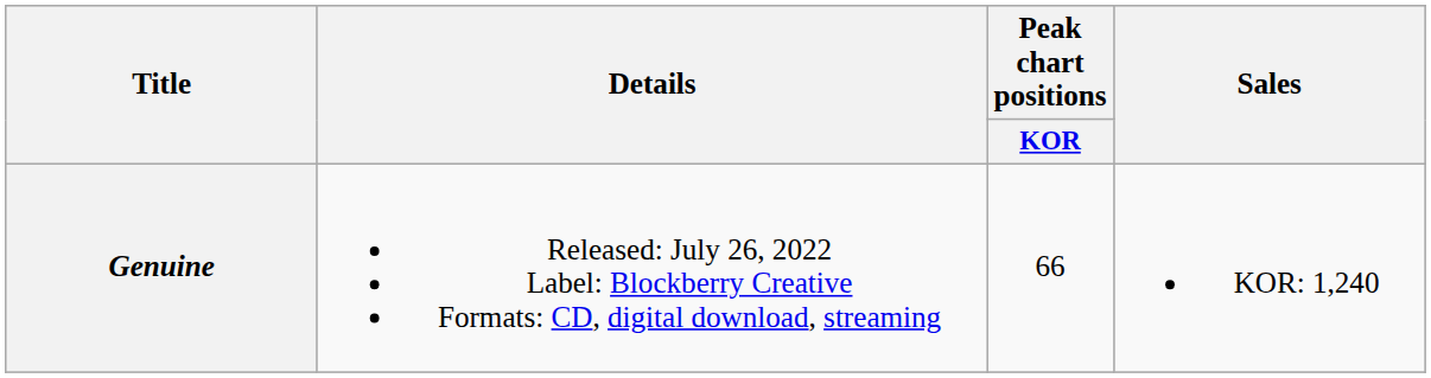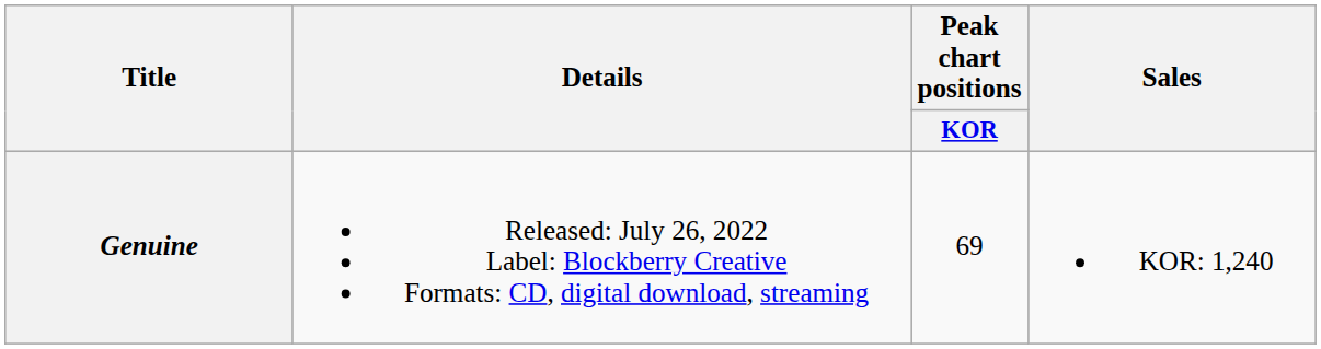 <table class="wikitable plainrowheaders" style="text-align:center">
 <tr>
 <th rowspan="2" style="width:10em">Title</th>
 <th rowspan="2" style="width:22em">Details</th>
 <th scope="col" colspan="1">Peak chart positions</th>
 <th rowspan="2" style="width:10em">Sales</th>
 </tr>
 <tr>
 <th scope="col" style="font-size:90%; width:2.5em"><a href='#'>KOR</a><br></th>
 </tr>
 <tr>
 <th scope="row"><em>Genuine</em></th>
 <td><br><ul><li>Released: July 26, 2022</li><li>Label: <a href='#'>Blockberry Creative</a></li><li>Formats: <a href='#'>CD</a>, <a href='#'>digital download</a>, <a href='#'>streaming</a></li></ul></td>
-<td>66</td>
+<td>69</td>
 <td><br><ul><li>KOR: 1,240</li></ul></td>
 </tr>
 </table>
